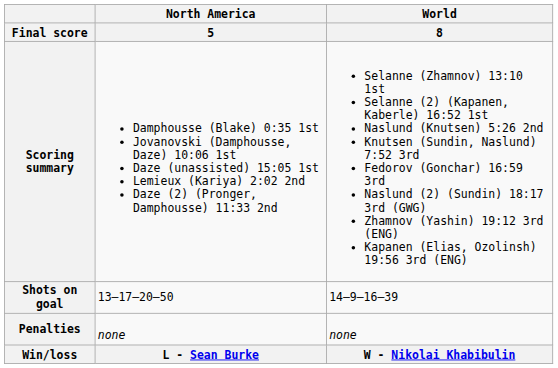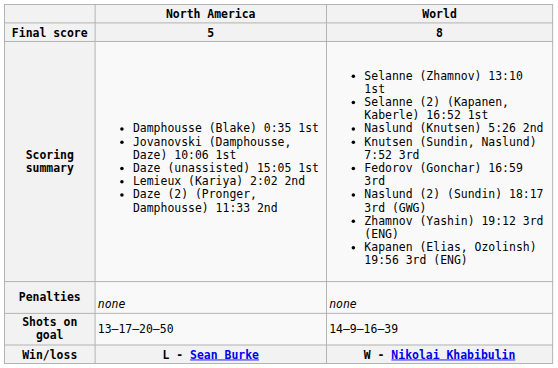 <table class="wikitable" style="width:100%">
 <tr>
 <th></th>
 <th>North America</th>
 <th>World</th>
 </tr>
 <tr>
 <th>Final score</th>
 <th>5</th>
 <th>8</th>
 </tr>
 <tr>
 <th>Scoring summary</th>
 <td><br><ul><li>Damphousse (Blake) 0:35 1st</li><li>Jovanovski (Damphousse, Daze) 10:06 1st</li><li>Daze (unassisted) 15:05 1st</li><li>Lemieux (Kariya) 2:02 2nd</li><li>Daze (2) (Pronger, Damphousse) 11:33 2nd</li></ul></td>
 <td><br><ul><li>Selanne (Zhamnov) 13:10 1st</li><li>Selanne (2) (Kapanen, Kaberle) 16:52 1st</li><li>Naslund (Knutsen) 5:26 2nd</li><li>Knutsen (Sundin, Naslund) 7:52 3rd</li><li>Fedorov (Gonchar) 16:59 3rd</li><li>Naslund (2) (Sundin) 18:17 3rd (GWG)</li><li>Zhamnov (Yashin) 19:12 3rd (ENG)</li><li>Kapanen (Elias, Ozolinsh) 19:56 3rd (ENG)</li></ul></td>
 </tr>
 <tr>
+<th>Penalties</th>
+<td><br><em>none</em></td>
+<td><br><em>none</em></td>
+</tr>
+<tr>
 <th>Shots on goal</th>
 <td>13–17–20–50</td>
 <td>14–9–16–39</td>
-</tr>
-<tr>
-<th>Penalties</th>
-<td><br><em>none</em></td>
-<td><br><em>none</em></td>
 </tr>
 <tr>
 <th>Win/loss</th>
 <th><strong>L</strong> - <a href='#'>Sean Burke</a></th>
 <th><strong>W</strong> - <a href='#'>Nikolai Khabibulin</a></th>
 </tr>
 </table>
